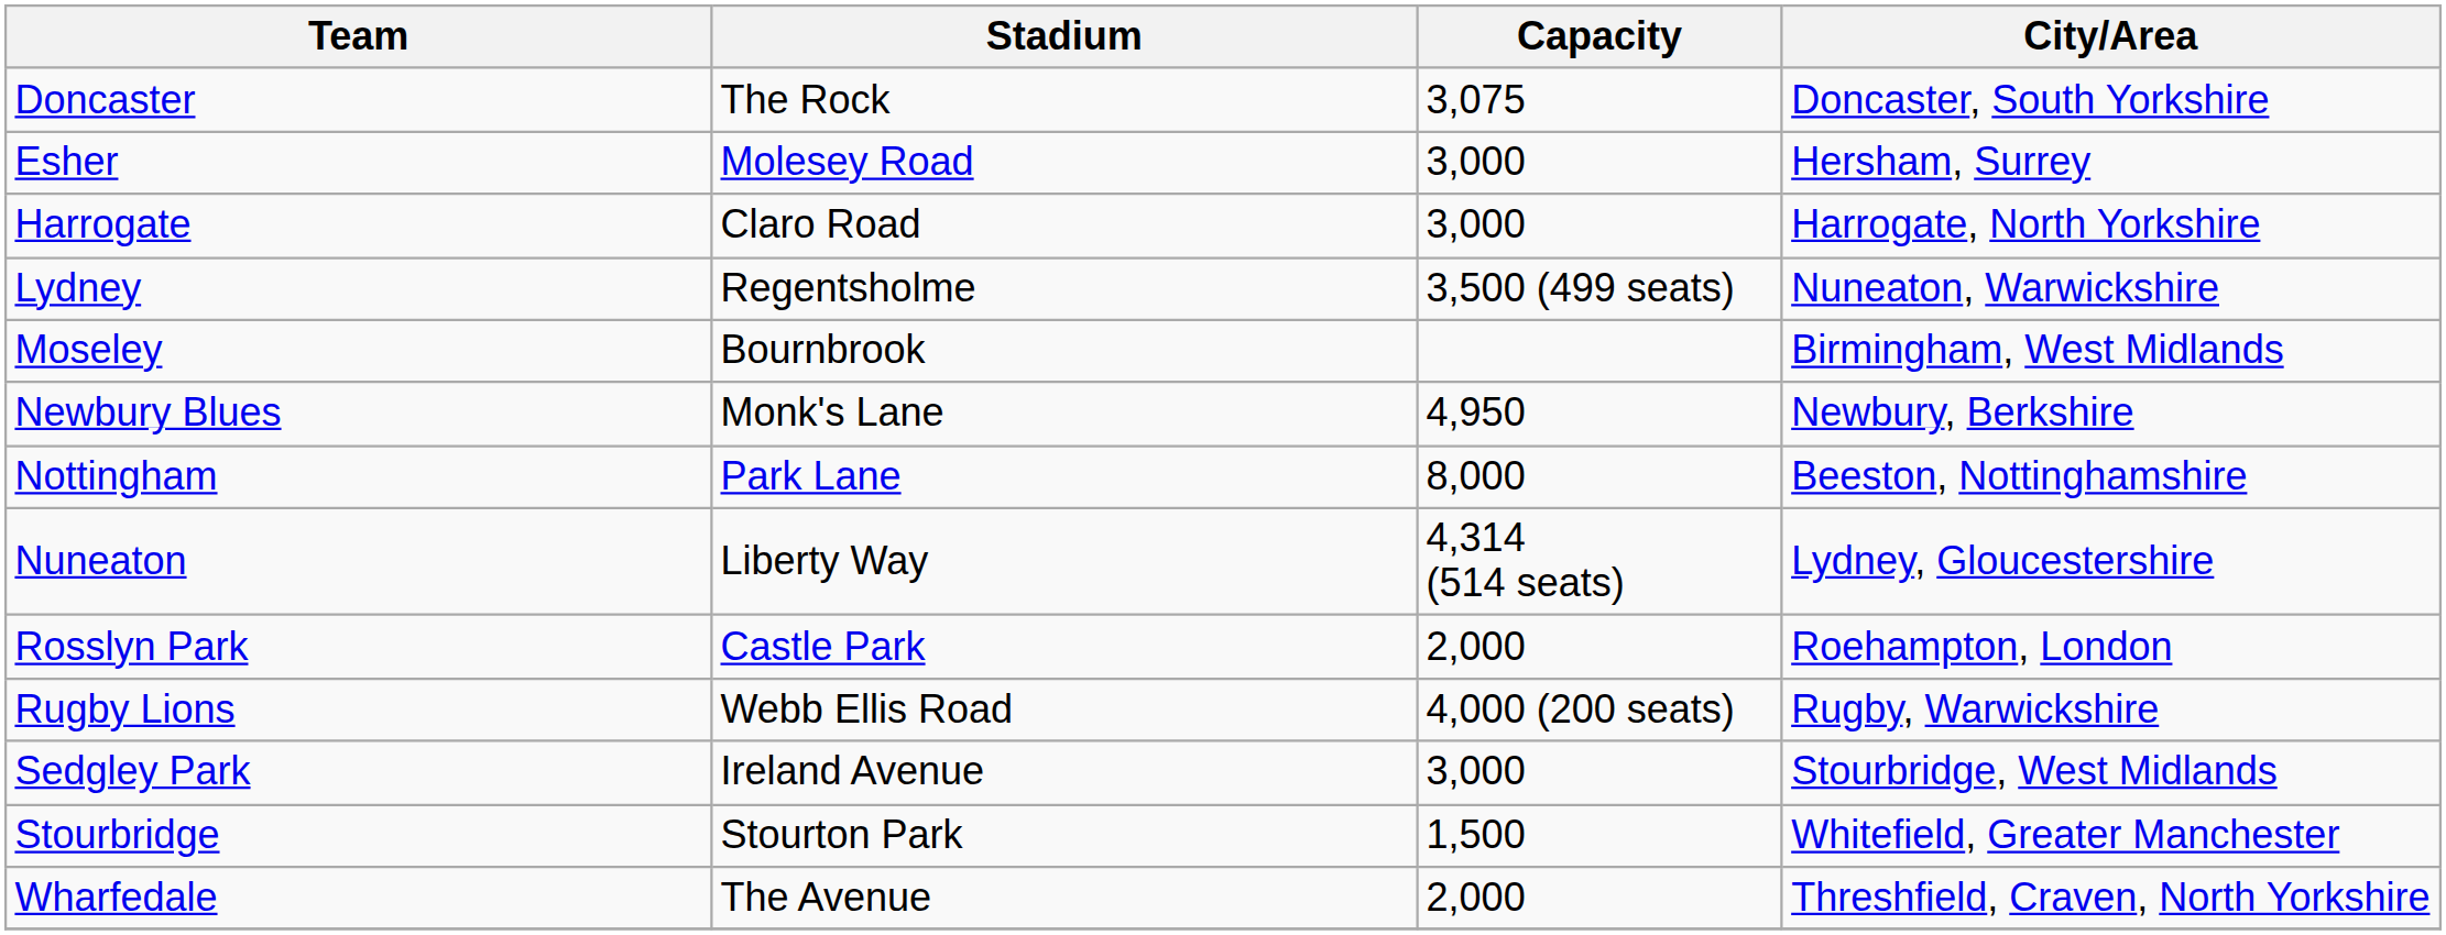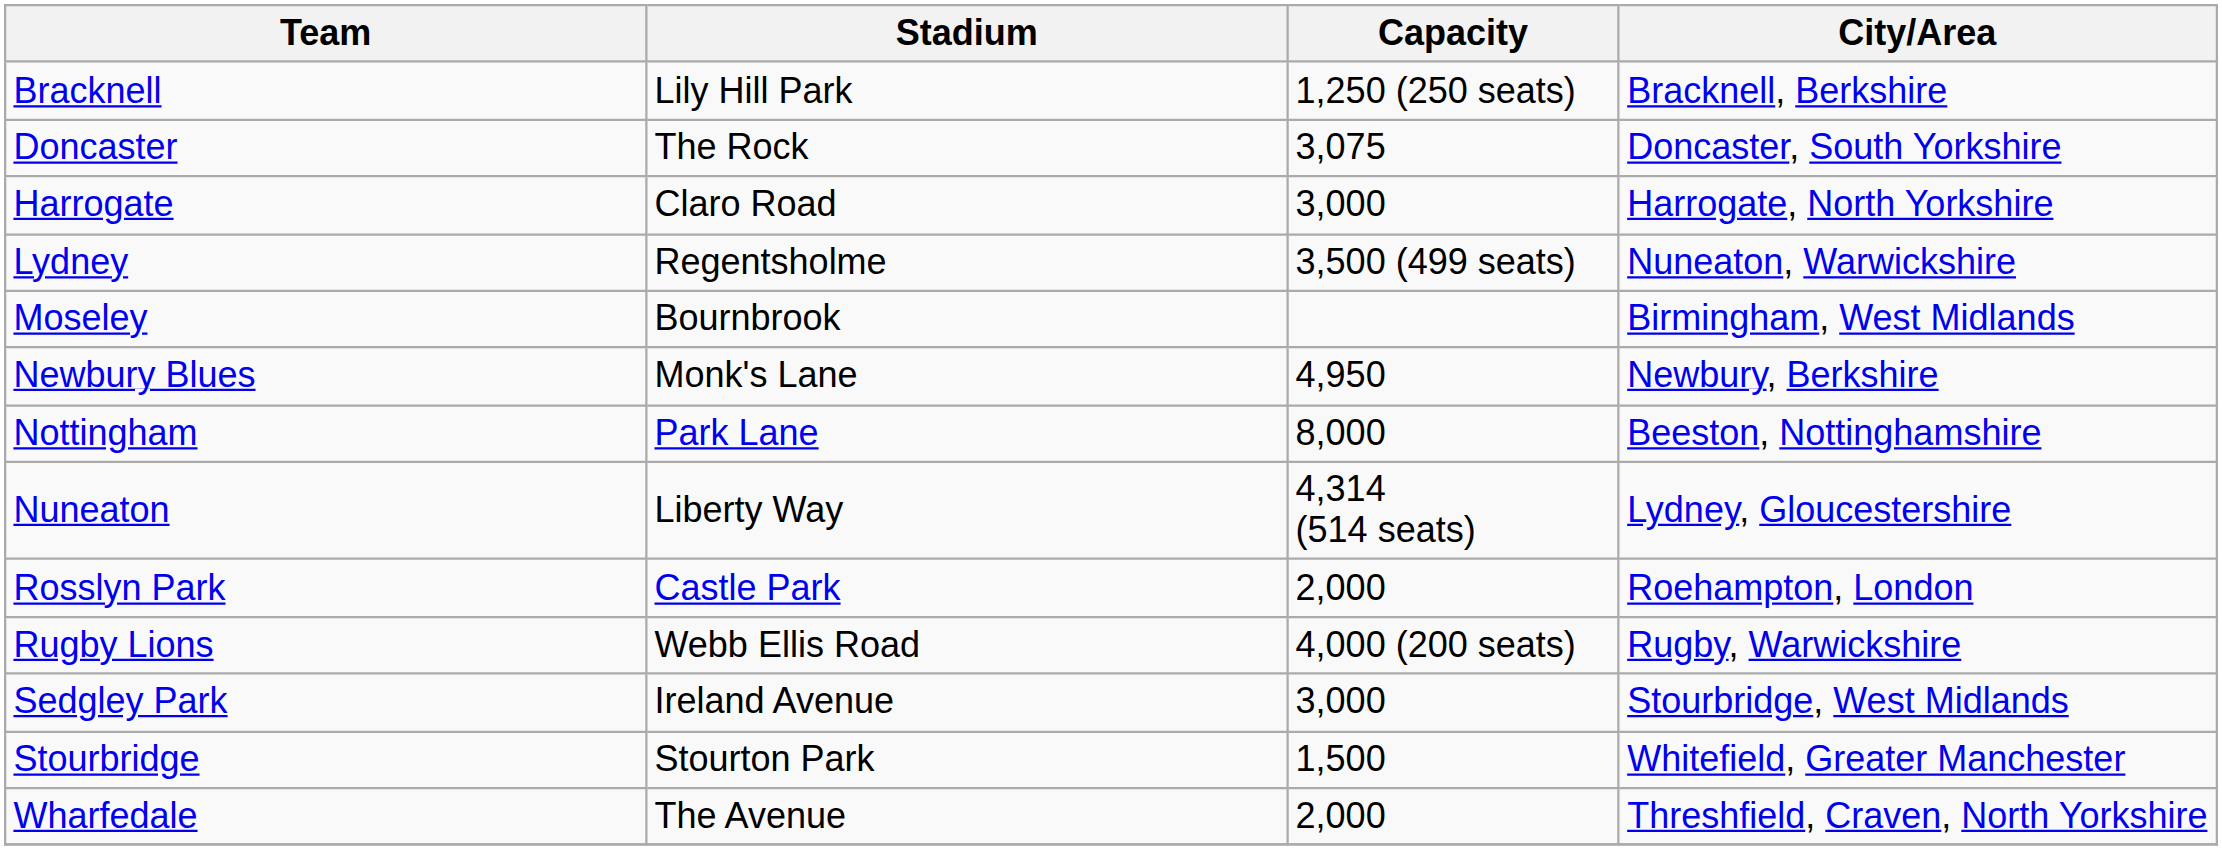 <table class="wikitable sortable">
 <tr>
 <th width=29%>Team</th>
 <th width=29%>Stadium</th>
 <th width=15%>Capacity</th>
 <th width=30%>City/Area</th>
 </tr>
 <tr>
+<td><a href='#'>Bracknell</a></td>
+<td>Lily Hill Park</td>
+<td>1,250 (250 seats)</td>
+<td><a href='#'>Bracknell</a>, <a href='#'>Berkshire</a></td>
+</tr>
+<tr>
 <td><a href='#'>Doncaster</a></td>
 <td>The Rock</td>
 <td>3,075</td>
 <td><a href='#'>Doncaster</a>, <a href='#'>South Yorkshire</a></td>
-</tr>
-<tr>
-<td><a href='#'>Esher</a></td>
-<td><a href='#'>Molesey Road</a></td>
-<td>3,000</td>
-<td><a href='#'>Hersham</a>, <a href='#'>Surrey</a></td>
 </tr>
 <tr>
 <td><a href='#'>Harrogate</a></td>
 <td>Claro Road</td>
 <td>3,000</td>
 <td><a href='#'>Harrogate</a>, <a href='#'>North Yorkshire</a></td>
 </tr>
 <tr>
 <td><a href='#'>Lydney</a></td>
 <td>Regentsholme</td>
 <td>3,500 (499 seats)</td>
 <td><a href='#'>Nuneaton</a>, <a href='#'>Warwickshire</a></td>
 </tr>
 <tr>
 <td><a href='#'>Moseley</a></td>
 <td>Bournbrook</td>
 <td></td>
 <td><a href='#'>Birmingham</a>, <a href='#'>West Midlands</a></td>
 </tr>
 <tr>
 <td><a href='#'>Newbury Blues</a></td>
 <td>Monk's Lane</td>
 <td>4,950</td>
 <td><a href='#'>Newbury</a>, <a href='#'>Berkshire</a></td>
 </tr>
 <tr>
 <td><a href='#'>Nottingham</a></td>
 <td><a href='#'>Park Lane</a></td>
 <td>8,000</td>
 <td><a href='#'>Beeston</a>, <a href='#'>Nottinghamshire</a></td>
 </tr>
 <tr>
 <td><a href='#'>Nuneaton</a></td>
 <td>Liberty Way</td>
 <td>4,314<br>(514 seats)</td>
 <td><a href='#'>Lydney</a>, <a href='#'>Gloucestershire</a></td>
 </tr>
 <tr>
 <td><a href='#'>Rosslyn Park</a></td>
 <td><a href='#'>Castle Park</a></td>
 <td>2,000</td>
 <td><a href='#'>Roehampton</a>, <a href='#'>London</a></td>
 </tr>
 <tr>
 <td><a href='#'>Rugby Lions</a></td>
 <td>Webb Ellis Road</td>
 <td>4,000 (200 seats)</td>
 <td><a href='#'>Rugby</a>, <a href='#'>Warwickshire</a></td>
 </tr>
 <tr>
 <td><a href='#'>Sedgley Park</a></td>
 <td>Ireland Avenue</td>
 <td>3,000</td>
 <td><a href='#'>Stourbridge</a>, <a href='#'>West Midlands</a></td>
 </tr>
 <tr>
 <td><a href='#'>Stourbridge</a></td>
 <td>Stourton Park</td>
 <td>1,500</td>
 <td><a href='#'>Whitefield</a>, <a href='#'>Greater Manchester</a></td>
 </tr>
 <tr>
 <td><a href='#'>Wharfedale</a></td>
 <td>The Avenue</td>
 <td>2,000</td>
 <td><a href='#'>Threshfield</a>, <a href='#'>Craven</a>, <a href='#'>North Yorkshire</a></td>
 </tr>
 <tr>
 </tr>
 </table>
